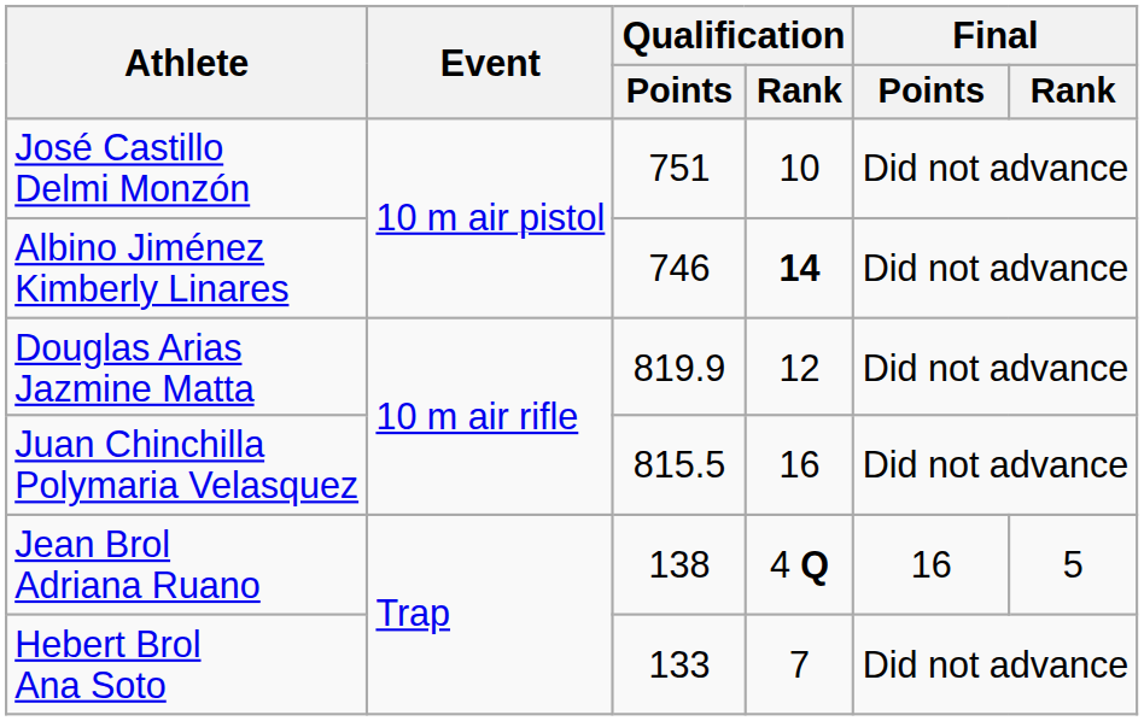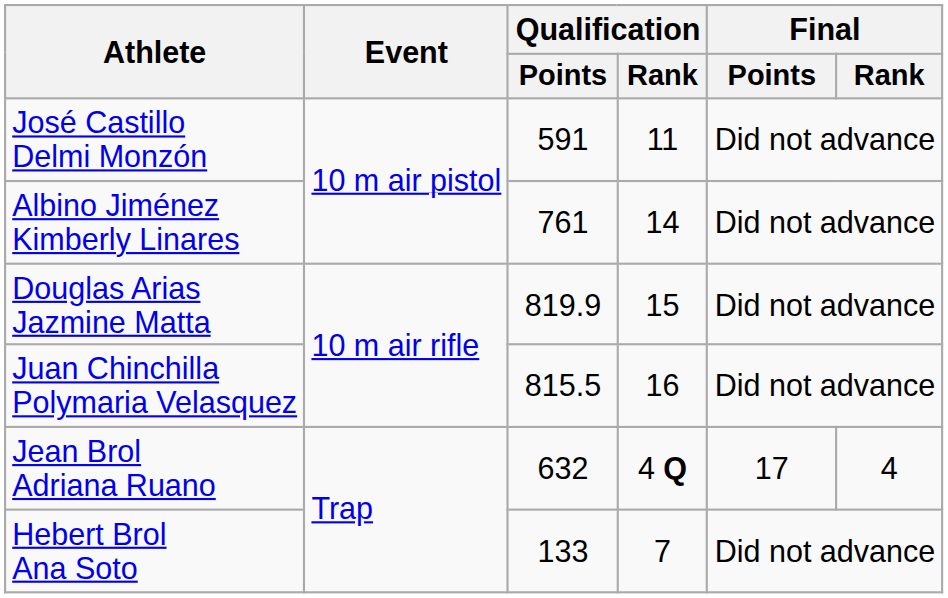 <table class=wikitable style=font-size:90%;text-align:center>
 <tr>
 <th rowspan=2>Athlete</th>
 <th rowspan=2>Event</th>
 <th colspan=2>Qualification</th>
 <th colspan=2>Final</th>
 </tr>
 <tr style=font-size:95%>
 <th>Points</th>
 <th>Rank</th>
 <th>Points</th>
 <th>Rank</th>
 </tr>
 <tr>
 <td align=left><a href='#'>José Castillo</a><br><a href='#'>Delmi Monzón</a></td>
 <td align=left rowspan=2><a href='#'>10 m air pistol</a></td>
-<td>751</td>
-<td>10</td>
+<td>591</td>
+<td>11</td>
 <td colspan=2>Did not advance</td>
 </tr>
 <tr>
 <td align=left><a href='#'>Albino Jiménez</a><br><a href='#'>Kimberly Linares</a></td>
-<td>746</td>
-<td><strong>14</strong></td>
+<td>761</td>
+<td>14</td>
 <td colspan=2>Did not advance</td>
 </tr>
 <tr>
 <td align=left><a href='#'>Douglas Arias</a><br><a href='#'>Jazmine Matta</a></td>
 <td align=left rowspan=2><a href='#'>10 m air rifle</a></td>
 <td>819.9</td>
-<td>12</td>
+<td>15</td>
 <td colspan=2>Did not advance</td>
 </tr>
 <tr>
 <td align=left><a href='#'>Juan Chinchilla</a><br><a href='#'>Polymaria Velasquez</a></td>
 <td>815.5</td>
 <td>16</td>
 <td colspan=2>Did not advance</td>
 </tr>
 <tr>
 <td align=left><a href='#'>Jean Brol</a><br><a href='#'>Adriana Ruano</a></td>
 <td align=left rowspan=2><a href='#'>Trap</a></td>
-<td>138</td>
+<td>632</td>
 <td>4 <strong>Q</strong></td>
-<td>16</td>
-<td>5</td>
+<td>17</td>
+<td>4</td>
 </tr>
 <tr>
 <td align=left><a href='#'>Hebert Brol</a><br><a href='#'>Ana Soto</a></td>
 <td>133</td>
 <td>7</td>
 <td colspan=2>Did not advance</td>
 </tr>
 </table>
